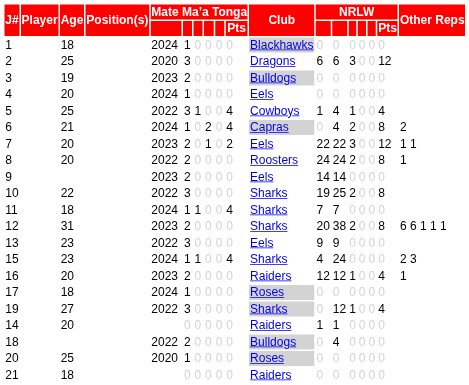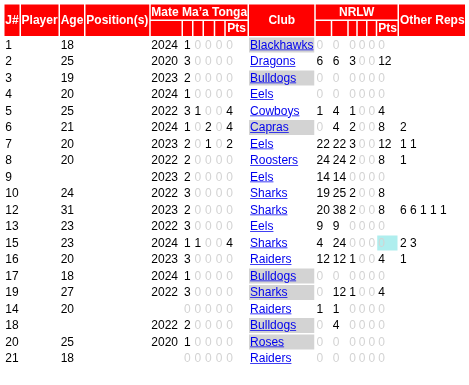 <table>
 <tr style="background:red; color:white;">
 <th rowspan=2>J#</th>
 <th rowspan=2 align=left>Player</th>
 <th rowspan=2 align=center>Age</th>
 <th rowspan=2 align=center>Position(s)</th>
 <th colspan=6 align=center>Mate Ma’a Tonga</th>
 <th rowspan=2 align=center>Club</th>
 <th colspan=6 align=center>NRLW</th>
 <th rowspan=2 align=center>Other Reps</th>
 </tr>
 <tr style="background:red; color:white;">
 <th></th>
 <th></th>
 <th></th>
 <th></th>
 <th></th>
 <th>Pts</th>
 <th></th>
 <th></th>
 <th></th>
 <th></th>
 <th></th>
 <th>Pts</th>
 </tr>
 <tr>
 <td>1</td>
 <td align=left></td>
 <td>18</td>
 <td align=center></td>
 <td>2024</td>
 <td>1</td>
 <td style="color:lightgray">0</td>
 <td style="color:lightgray">0</td>
 <td style="color:lightgray">0</td>
 <td style="color:lightgray">0</td>
 <td align=left bgcolor=lightgray> <a href='#'>Blackhawks</a></td>
 <td style="color:lightgray">0</td>
 <td style="color:lightgray">0</td>
 <td style="color:lightgray">0</td>
 <td style="color:lightgray">0</td>
 <td style="color:lightgray">0</td>
 <td style="color:lightgray">0</td>
 <td align=center></td>
 </tr>
 <tr>
 <td>2</td>
 <td align=left></td>
 <td>25</td>
 <td align=center></td>
 <td>2020</td>
 <td>3</td>
 <td style="color:lightgray">0</td>
 <td style="color:lightgray">0</td>
 <td style="color:lightgray">0</td>
 <td style="color:lightgray">0</td>
 <td align=left> <a href='#'>Dragons</a></td>
 <td>6</td>
 <td>6</td>
 <td>3</td>
 <td style="color:lightgray">0</td>
 <td style="color:lightgray">0</td>
 <td>12</td>
 <td align=center></td>
 </tr>
 <tr>
 <td>3</td>
 <td align=left></td>
 <td>19</td>
 <td align=center></td>
 <td>2023</td>
 <td>2</td>
 <td style="color:lightgray">0</td>
 <td style="color:lightgray">0</td>
 <td style="color:lightgray">0</td>
 <td style="color:lightgray">0</td>
 <td align=left bgcolor=lightgray> <a href='#'>Bulldogs</a></td>
 <td style="color:lightgray">0</td>
 <td style="color:lightgray">0</td>
 <td style="color:lightgray">0</td>
 <td style="color:lightgray">0</td>
 <td style="color:lightgray">0</td>
 <td style="color:lightgray">0</td>
 <td align=center></td>
 </tr>
 <tr>
 <td>4</td>
 <td align=left></td>
 <td>20</td>
 <td align=center></td>
 <td>2024</td>
 <td>1</td>
 <td style="color:lightgray">0</td>
 <td style="color:lightgray">0</td>
 <td style="color:lightgray">0</td>
 <td style="color:lightgray">0</td>
 <td align=left> <a href='#'>Eels</a></td>
 <td style="color:lightgray">0</td>
 <td style="color:lightgray">0</td>
 <td style="color:lightgray">0</td>
 <td style="color:lightgray">0</td>
 <td style="color:lightgray">0</td>
 <td style="color:lightgray">0</td>
 <td align=center></td>
 </tr>
 <tr>
 <td>5</td>
 <td align=left></td>
 <td>25</td>
 <td align=center></td>
 <td>2022</td>
 <td>3</td>
 <td>1</td>
 <td style="color:lightgray">0</td>
 <td style="color:lightgray">0</td>
 <td>4</td>
 <td align=left> <a href='#'>Cowboys</a></td>
 <td>1</td>
 <td>4</td>
 <td>1</td>
 <td style="color:lightgray">0</td>
 <td style="color:lightgray">0</td>
 <td>4</td>
 <td align=center></td>
 </tr>
 <tr>
 <td>6</td>
 <td align=left></td>
 <td>21</td>
 <td align=center></td>
 <td>2024</td>
 <td>1</td>
 <td style="color:lightgray">0</td>
 <td>2</td>
 <td style="color:lightgray">0</td>
 <td>4</td>
 <td align=left bgcolor=lightgray> <a href='#'>Capras</a></td>
 <td style="color:lightgray">0</td>
 <td>4</td>
 <td>2</td>
 <td style="color:lightgray">0</td>
 <td style="color:lightgray">0</td>
 <td>8</td>
 <td align=left> 2</td>
 </tr>
 <tr>
 <td>7</td>
 <td align=left></td>
 <td>20</td>
 <td align=center></td>
 <td>2023</td>
 <td>2</td>
 <td style="color:lightgray">0</td>
 <td>1</td>
 <td style="color:lightgray">0</td>
 <td>2</td>
 <td align=left> <a href='#'>Eels</a></td>
 <td>22</td>
 <td>22</td>
 <td>3</td>
 <td style="color:lightgray">0</td>
 <td style="color:lightgray">0</td>
 <td>12</td>
 <td align=left> 1  1</td>
 </tr>
 <tr>
 <td>8</td>
 <td align=left></td>
 <td>20</td>
 <td align=center></td>
 <td>2022</td>
 <td>2</td>
 <td style="color:lightgray">0</td>
 <td style="color:lightgray">0</td>
 <td style="color:lightgray">0</td>
 <td style="color:lightgray">0</td>
 <td align=left> <a href='#'>Roosters</a></td>
 <td>24</td>
 <td>24</td>
 <td>2</td>
 <td style="color:lightgray">0</td>
 <td style="color:lightgray">0</td>
 <td>8</td>
 <td align=left> 1</td>
 </tr>
 <tr>
 <td>9</td>
 <td align=left></td>
 <td></td>
 <td align=center></td>
 <td>2023</td>
 <td>2</td>
 <td style="color:lightgray">0</td>
 <td style="color:lightgray">0</td>
 <td style="color:lightgray">0</td>
 <td style="color:lightgray">0</td>
 <td align=left> <a href='#'>Eels</a></td>
 <td>14</td>
 <td>14</td>
 <td style="color:lightgray">0</td>
 <td style="color:lightgray">0</td>
 <td style="color:lightgray">0</td>
 <td style="color:lightgray">0</td>
 <td align=center></td>
 </tr>
 <tr>
 <td>10</td>
 <td align=left></td>
-<td>22</td>
+<td>24</td>
 <td align=center></td>
 <td>2022</td>
 <td>3</td>
 <td style="color:lightgray">0</td>
 <td style="color:lightgray">0</td>
 <td style="color:lightgray">0</td>
 <td style="color:lightgray">0</td>
 <td align=left> <a href='#'>Sharks</a></td>
 <td>19</td>
 <td>25</td>
 <td>2</td>
 <td style="color:lightgray">0</td>
 <td style="color:lightgray">0</td>
 <td>8</td>
-<td align=center></td>
-</tr>
-<tr>
-<td>11</td>
-<td align=left></td>
-<td>18</td>
-<td align=center></td>
-<td>2024</td>
-<td>1</td>
-<td>1</td>
-<td style="color:lightgray">0</td>
-<td style="color:lightgray">0</td>
-<td>4</td>
-<td align=left> <a href='#'>Sharks</a></td>
-<td>7</td>
-<td>7</td>
-<td style="color:lightgray">0</td>
-<td style="color:lightgray">0</td>
-<td style="color:lightgray">0</td>
-<td style="color:lightgray">0</td>
 <td align=center></td>
 </tr>
 <tr>
 <td>12</td>
 <td align=left></td>
 <td>31</td>
 <td align=center></td>
 <td>2023</td>
 <td>2</td>
 <td style="color:lightgray">0</td>
 <td style="color:lightgray">0</td>
 <td style="color:lightgray">0</td>
 <td style="color:lightgray">0</td>
 <td align=left> <a href='#'>Sharks</a></td>
 <td>20</td>
 <td>38</td>
 <td>2</td>
 <td style="color:lightgray">0</td>
 <td style="color:lightgray">0</td>
 <td>8</td>
 <td align=left> 6  6  1  1  1</td>
 </tr>
 <tr>
 <td>13</td>
 <td align=left></td>
 <td>23</td>
 <td align=center></td>
 <td>2022</td>
 <td>3</td>
 <td style="color:lightgray">0</td>
 <td style="color:lightgray">0</td>
 <td style="color:lightgray">0</td>
 <td style="color:lightgray">0</td>
 <td align=left> <a href='#'>Eels</a></td>
 <td>9</td>
 <td>9</td>
 <td style="color:lightgray">0</td>
 <td style="color:lightgray">0</td>
 <td style="color:lightgray">0</td>
 <td style="color:lightgray">0</td>
 <td align=center></td>
 </tr>
 <tr>
 <td>15</td>
 <td align=left></td>
 <td>23</td>
 <td align=center></td>
 <td>2024</td>
 <td>1</td>
 <td>1</td>
 <td style="color:lightgray">0</td>
 <td style="color:lightgray">0</td>
 <td>4</td>
 <td align=left> <a href='#'>Sharks</a></td>
 <td>4</td>
 <td>24</td>
 <td style="color:lightgray">0</td>
 <td style="color:lightgray">0</td>
 <td style="color:lightgray">0</td>
-<td style="color:lightgray">0</td>
+<td style="background: paleturquoise; color:lightgray">0</td>
 <td align=left> 2  3</td>
 </tr>
 <tr>
 <td>16</td>
 <td align=left></td>
 <td>20</td>
 <td align=center></td>
 <td>2023</td>
-<td>2</td>
+<td>3</td>
 <td style="color:lightgray">0</td>
 <td style="color:lightgray">0</td>
 <td style="color:lightgray">0</td>
 <td style="color:lightgray">0</td>
 <td align=left> <a href='#'>Raiders</a></td>
 <td>12</td>
 <td>12</td>
 <td>1</td>
 <td style="color:lightgray">0</td>
 <td style="color:lightgray">0</td>
 <td>4</td>
 <td align=left> 1</td>
 </tr>
 <tr>
 <td>17</td>
 <td align=left></td>
 <td>18</td>
 <td align=center></td>
 <td>2024</td>
 <td>1</td>
 <td style="color:lightgray">0</td>
 <td style="color:lightgray">0</td>
 <td style="color:lightgray">0</td>
 <td style="color:lightgray">0</td>
-<td align=left bgcolor=lightgray> <a href='#'>Roses</a></td>
+<td align=left bgcolor=lightgray> <a href='#'>Bulldogs</a></td>
 <td style="color:lightgray">0</td>
 <td style="color:lightgray">0</td>
 <td style="color:lightgray">0</td>
 <td style="color:lightgray">0</td>
 <td style="color:lightgray">0</td>
 <td style="color:lightgray">0</td>
 <td align=center></td>
 </tr>
 <tr>
 <td>19</td>
 <td align=left></td>
 <td>27</td>
 <td align=center></td>
 <td>2022</td>
 <td>3</td>
 <td style="color:lightgray">0</td>
 <td style="color:lightgray">0</td>
 <td style="color:lightgray">0</td>
 <td style="color:lightgray">0</td>
 <td align=left bgcolor=lightgray> <a href='#'>Sharks</a></td>
 <td style="color:lightgray">0</td>
 <td>12</td>
 <td>1</td>
 <td style="color:lightgray">0</td>
 <td style="color:lightgray">0</td>
 <td>4</td>
 <td align=center></td>
 </tr>
 <tr>
 <td>14</td>
 <td align=left></td>
 <td>20</td>
 <td align=center></td>
 <td></td>
 <td style="color:lightgray">0</td>
 <td style="color:lightgray">0</td>
 <td style="color:lightgray">0</td>
 <td style="color:lightgray">0</td>
 <td style="color:lightgray">0</td>
 <td align=left> <a href='#'>Raiders</a></td>
 <td>1</td>
 <td>1</td>
 <td style="color:lightgray">0</td>
 <td style="color:lightgray">0</td>
 <td style="color:lightgray">0</td>
 <td style="color:lightgray">0</td>
 <td align=center></td>
 </tr>
 <tr>
 <td>18</td>
 <td align=left></td>
 <td></td>
 <td align=center></td>
 <td>2022</td>
 <td>2</td>
 <td style="color:lightgray">0</td>
 <td style="color:lightgray">0</td>
 <td style="color:lightgray">0</td>
 <td style="color:lightgray">0</td>
 <td align=left bgcolor=lightgray> <a href='#'>Bulldogs</a></td>
 <td style="color:lightgray">0</td>
 <td>4</td>
 <td style="color:lightgray">0</td>
 <td style="color:lightgray">0</td>
 <td style="color:lightgray">0</td>
 <td style="color:lightgray">0</td>
 <td align=center></td>
 </tr>
 <tr>
 <td>20</td>
 <td align=left></td>
 <td>25</td>
 <td align=center></td>
 <td>2020</td>
 <td>1</td>
 <td style="color:lightgray">0</td>
 <td style="color:lightgray">0</td>
 <td style="color:lightgray">0</td>
 <td style="color:lightgray">0</td>
 <td align=left bgcolor=lightgray> <a href='#'>Roses</a></td>
 <td style="color:lightgray">0</td>
 <td style="color:lightgray">0</td>
 <td style="color:lightgray">0</td>
 <td style="color:lightgray">0</td>
 <td style="color:lightgray">0</td>
 <td style="color:lightgray">0</td>
 <td align=center></td>
 </tr>
 <tr>
 <td>21</td>
 <td align=left></td>
 <td>18</td>
 <td align=center></td>
 <td></td>
 <td style="color:lightgray">0</td>
 <td style="color:lightgray">0</td>
 <td style="color:lightgray">0</td>
 <td style="color:lightgray">0</td>
 <td style="color:lightgray">0</td>
 <td align=left> <a href='#'>Raiders</a></td>
 <td style="color:lightgray">0</td>
 <td style="color:lightgray">0</td>
 <td style="color:lightgray">0</td>
 <td style="color:lightgray">0</td>
 <td style="color:lightgray">0</td>
 <td style="color:lightgray">0</td>
 <td align=center></td>
 </tr>
 </table>
